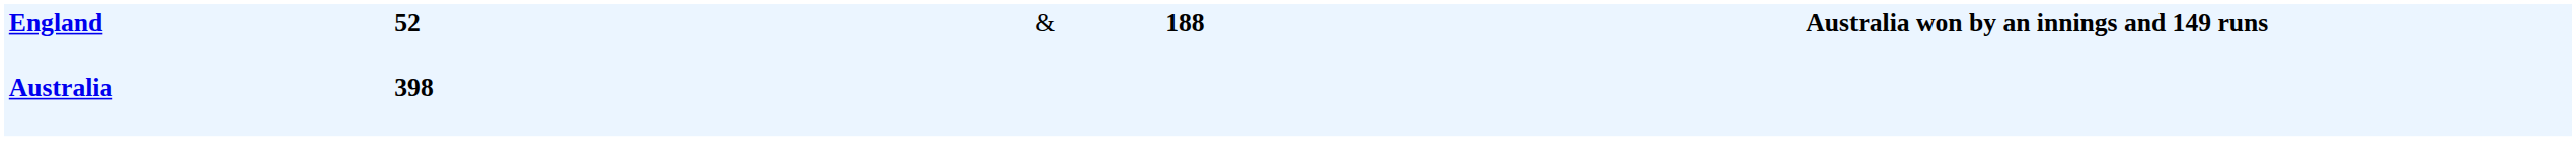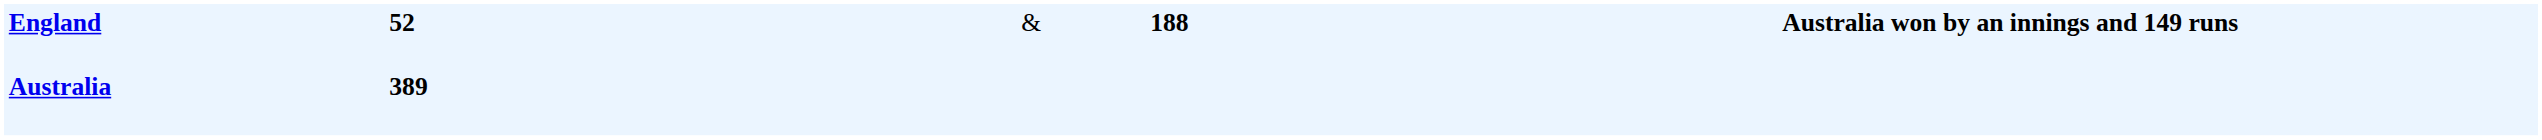 <table width="100%" style="background: #EBF5FF">
 <tr>
 <td width="15%" valign="top"> <strong><a href='#'>England</a></strong></td>
 <td width="25%" valign="top"><strong>52</strong><br><br></td>
 <td width="5%" valign="top">&</td>
 <td width="25%" valign="top"><strong>188</strong><br></td>
 <td width="30%" valign="top" rowspan="2"><strong>Australia won by an innings and 149 runs</strong><br><br></td>
 </tr>
 <tr>
 <td valign="top"> <strong><a href='#'>Australia</a></strong></td>
-<td valign="top"><strong>398</strong><br><br></td>
+<td valign="top"><strong>389</strong><br><br></td>
 </tr>
 </table>
